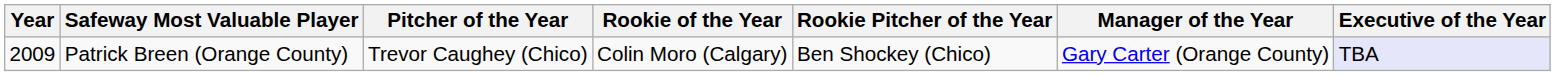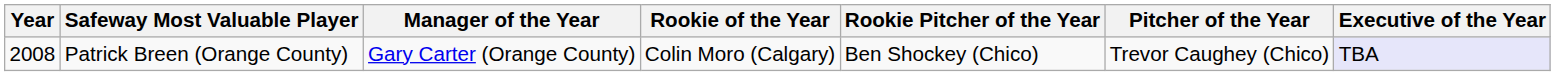 <table class="wikitable">
 <tr>
 <th>Year</th>
 <th>Safeway Most Valuable Player</th>
-<th>Pitcher of the Year</th>
+<th>Manager of the Year</th>
 <th>Rookie of the Year</th>
 <th>Rookie Pitcher of the Year</th>
-<th>Manager of the Year</th>
+<th>Pitcher of the Year</th>
 <th>Executive of the Year</th>
 </tr>
 <tr>
-<td>2009</td>
+<td>2008</td>
 <td>Patrick Breen (Orange County)</td>
-<td>Trevor Caughey (Chico)</td>
+<td><a href='#'>Gary Carter</a> (Orange County)</td>
 <td>Colin Moro (Calgary)</td>
 <td>Ben Shockey (Chico)</td>
-<td><a href='#'>Gary Carter</a> (Orange County)</td>
+<td>Trevor Caughey (Chico)</td>
 <td style="background: lavender;">TBA</td>
 </tr>
 </table>
